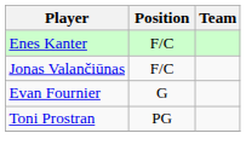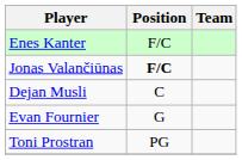 <table class=wikitable style="text-align:center;">
 <tr>
 <th>Player</th>
 <th width=60>Position</th>
 <th>Team</th>
 </tr>
 <tr style="background:#ccffcc">
 <td style="text-align:left"><a href='#'>Enes Kanter</a></td>
 <td>F/C</td>
 <td></td>
 </tr>
 <tr>
 <td style="text-align:left"><a href='#'>Jonas Valančiūnas</a></td>
-<td>F/C</td>
+<td><strong>F/C</strong></td>
+<td></td>
+</tr>
+<tr>
+<td style="text-align:left"><a href='#'>Dejan Musli</a></td>
+<td>C</td>
 <td></td>
 </tr>
 <tr>
 <td style="text-align:left"><a href='#'>Evan Fournier</a></td>
 <td>G</td>
 <td></td>
 </tr>
 <tr>
 <td style="text-align:left"><a href='#'>Toni Prostran</a></td>
 <td>PG</td>
 <td></td>
 </tr>
 <tr>
 </tr>
 </table>
